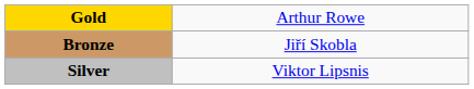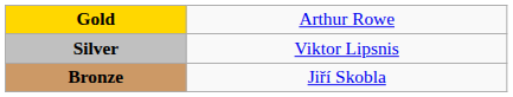 <table class="wikitable" style="text-align:center; " width="35%">
 <tr>
 <td bgcolor="gold"><strong>Gold</strong></td>
 <td><a href='#'>Arthur Rowe</a><br>  <small><em></em></small></td>
 </tr>
 <tr>
+<td bgcolor="silver"><strong>Silver</strong></td>
+<td><a href='#'>Viktor Lipsnis</a><br>  <small><em></em></small></td>
+</tr>
+<tr>
 <td bgcolor="CC9966"><strong>Bronze</strong></td>
 <td><a href='#'>Jiří Skobla</a><br>  <small><em></em></small></td>
 </tr>
-<tr>
-<td bgcolor="silver"><strong>Silver</strong></td>
-<td><a href='#'>Viktor Lipsnis</a><br>  <small><em></em></small></td>
-</tr>
 </table>
